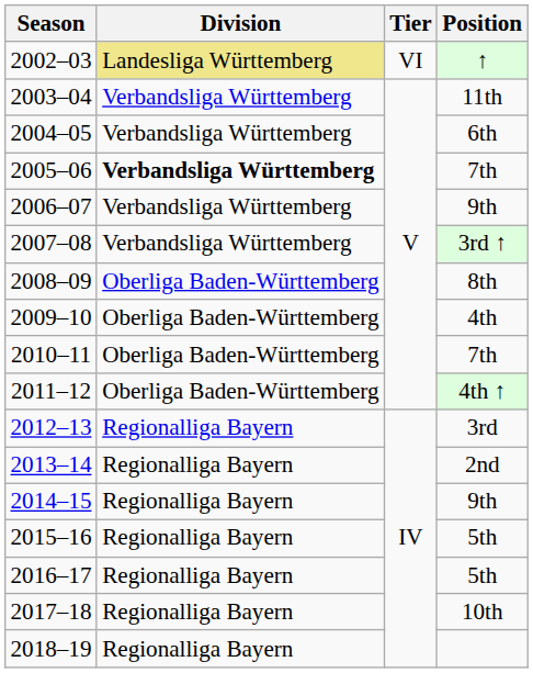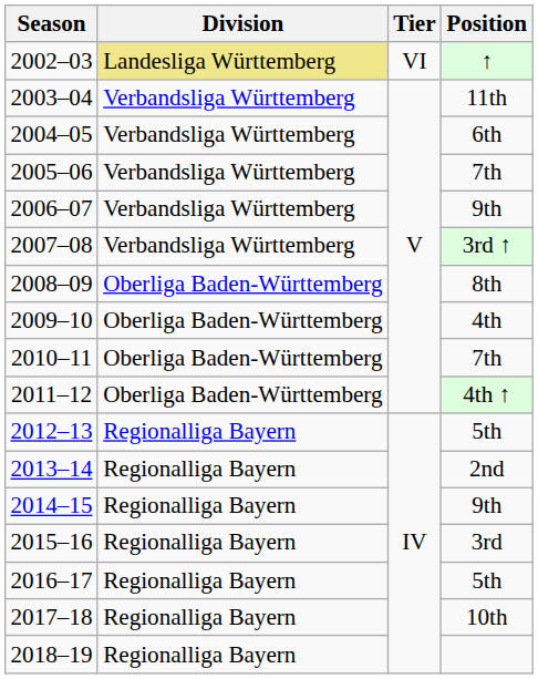 <table class="wikitable">
 <tr>
 <th>Season</th>
 <th>Division</th>
 <th>Tier</th>
 <th>Position</th>
 </tr>
 <tr align="center">
 <td>2002–03</td>
 <td align="left" style="background: khaki;">Landesliga Württemberg</td>
 <td>VI</td>
 <td bgcolor="#ddffdd">↑</td>
 </tr>
 <tr align="center">
 <td>2003–04</td>
 <td align="left"><a href='#'>Verbandsliga Württemberg</a></td>
 <td rowspan=9>V</td>
 <td>11th</td>
 </tr>
 <tr align="center">
 <td>2004–05</td>
 <td align="left">Verbandsliga Württemberg</td>
 <td>6th</td>
 </tr>
 <tr align="center">
 <td>2005–06</td>
-<td align="left"><strong>Verbandsliga Württemberg</strong></td>
+<td align="left">Verbandsliga Württemberg</td>
 <td>7th</td>
 </tr>
 <tr align="center">
 <td>2006–07</td>
 <td align="left">Verbandsliga Württemberg</td>
 <td>9th</td>
 </tr>
 <tr align="center">
 <td>2007–08</td>
 <td align="left">Verbandsliga Württemberg</td>
 <td bgcolor="#ddffdd">3rd ↑</td>
 </tr>
 <tr align="center">
 <td>2008–09</td>
 <td align="left"><a href='#'>Oberliga Baden-Württemberg</a></td>
 <td>8th</td>
 </tr>
 <tr align="center">
 <td>2009–10</td>
 <td align="left">Oberliga Baden-Württemberg</td>
 <td>4th</td>
 </tr>
 <tr align="center">
 <td>2010–11</td>
 <td align="left">Oberliga Baden-Württemberg</td>
 <td>7th</td>
 </tr>
 <tr align="center">
 <td>2011–12</td>
 <td align="left">Oberliga Baden-Württemberg</td>
 <td bgcolor="#ddffdd">4th ↑</td>
 </tr>
 <tr align="center">
 <td><a href='#'>2012–13</a></td>
 <td align="left"><a href='#'>Regionalliga Bayern</a></td>
 <td rowspan=7>IV</td>
-<td>3rd</td>
+<td>5th</td>
 </tr>
 <tr align="center">
 <td><a href='#'>2013–14</a></td>
 <td align="left">Regionalliga Bayern</td>
 <td>2nd</td>
 </tr>
 <tr align="center">
 <td><a href='#'>2014–15</a></td>
 <td align="left">Regionalliga Bayern</td>
 <td>9th</td>
 </tr>
 <tr align="center">
 <td>2015–16</td>
 <td align="left">Regionalliga Bayern</td>
-<td>5th</td>
+<td>3rd</td>
 </tr>
 <tr align="center">
 <td>2016–17</td>
 <td align="left">Regionalliga Bayern</td>
 <td>5th</td>
 </tr>
 <tr align="center">
 <td>2017–18</td>
 <td align="left">Regionalliga Bayern</td>
 <td>10th</td>
 </tr>
 <tr align="center">
 <td>2018–19</td>
 <td align="left">Regionalliga Bayern</td>
 <td></td>
 </tr>
 </table>
